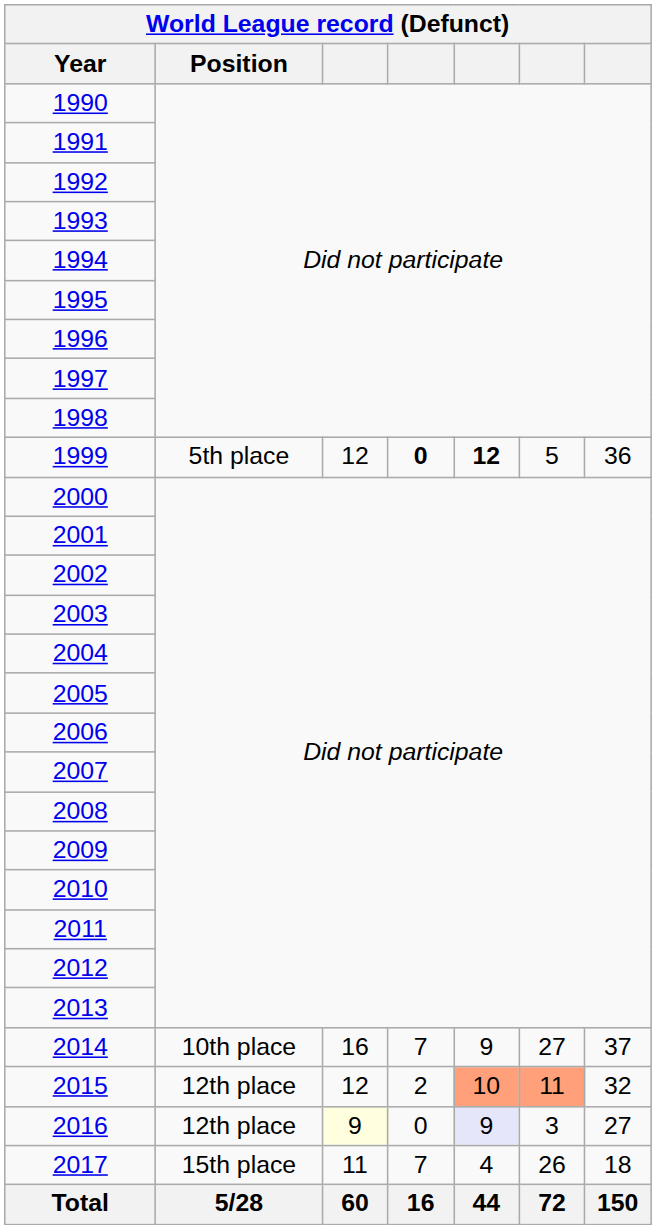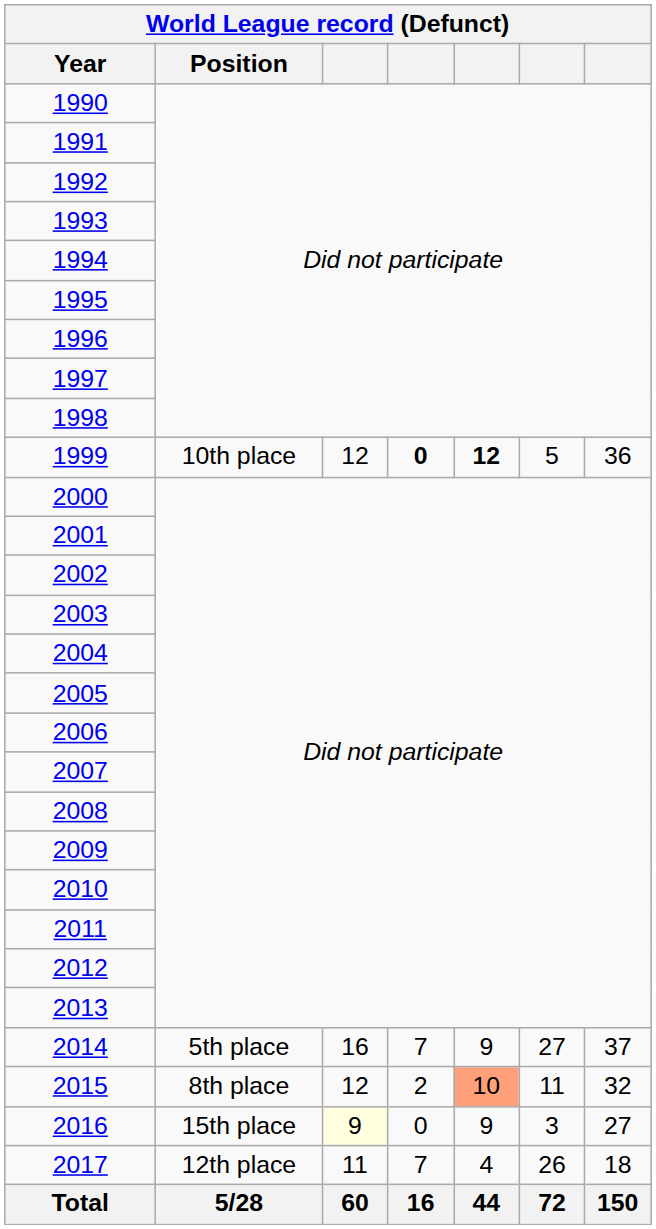 <table class="wikitable" style="text-align:center">
 <tr>
 <th colspan=7><a href='#'>World League record</a> (Defunct)</th>
 </tr>
 <tr>
 <th width=90>Year</th>
 <th width=100>Position</th>
 <th width=35></th>
 <th width=35></th>
 <th width=35></th>
 <th width=35></th>
 <th width=35></th>
 </tr>
 <tr>
 <td> <a href='#'>1990</a></td>
 <td rowspan=9 colspan=6><em>Did not participate</em></td>
 </tr>
 <tr>
 <td> <a href='#'>1991</a></td>
 </tr>
 <tr>
 <td> <a href='#'>1992</a></td>
 </tr>
 <tr>
 <td> <a href='#'>1993</a></td>
 </tr>
 <tr>
 <td> <a href='#'>1994</a></td>
 </tr>
 <tr>
 <td> <a href='#'>1995</a></td>
 </tr>
 <tr>
 <td> <a href='#'>1996</a></td>
 </tr>
 <tr>
 <td> <a href='#'>1997</a></td>
 </tr>
 <tr>
 <td> <a href='#'>1998</a></td>
 </tr>
 <tr>
 <td> <a href='#'>1999</a></td>
-<td>5th place</td>
+<td>10th place</td>
 <td>12</td>
 <td><strong>0</strong></td>
 <td><strong>12</strong></td>
 <td>5</td>
 <td>36</td>
 </tr>
 <tr>
 <td> <a href='#'>2000</a></td>
 <td rowspan=14 colspan=6><em>Did not participate</em></td>
 </tr>
 <tr>
 <td> <a href='#'>2001</a></td>
 </tr>
 <tr>
 <td> <a href='#'>2002</a></td>
 </tr>
 <tr>
 <td> <a href='#'>2003</a></td>
 </tr>
 <tr>
 <td> <a href='#'>2004</a></td>
 </tr>
 <tr>
 <td> <a href='#'>2005</a></td>
 </tr>
 <tr>
 <td> <a href='#'>2006</a></td>
 </tr>
 <tr>
 <td> <a href='#'>2007</a></td>
 </tr>
 <tr>
 <td> <a href='#'>2008</a></td>
 </tr>
 <tr>
 <td> <a href='#'>2009</a></td>
 </tr>
 <tr>
 <td> <a href='#'>2010</a></td>
 </tr>
 <tr>
 <td> <a href='#'>2011</a></td>
 </tr>
 <tr>
 <td> <a href='#'>2012</a></td>
 </tr>
 <tr>
 <td> <a href='#'>2013</a></td>
 </tr>
 <tr>
 <td> <a href='#'>2014</a></td>
-<td>10th place</td>
+<td>5th place</td>
 <td>16</td>
 <td>7</td>
 <td>9</td>
 <td>27</td>
 <td>37</td>
 </tr>
 <tr>
 <td> <a href='#'>2015</a></td>
-<td>12th place</td>
+<td>8th place</td>
 <td>12</td>
 <td>2</td>
 <td style="background: lightsalmon;">10</td>
-<td style="background: lightsalmon;">11</td>
+<td>11</td>
 <td>32</td>
 </tr>
 <tr>
 <td> <a href='#'>2016</a></td>
-<td>12th place</td>
+<td>15th place</td>
 <td style="background: lightyellow;">9</td>
 <td>0</td>
-<td style="background: lavender;">9</td>
+<td>9</td>
 <td>3</td>
 <td>27</td>
 </tr>
 <tr>
 <td> <a href='#'>2017</a></td>
-<td>15th place</td>
+<td>12th place</td>
 <td>11</td>
 <td>7</td>
 <td>4</td>
 <td>26</td>
 <td>18</td>
 </tr>
 <tr>
 <th>Total</th>
 <th>5/28</th>
 <th>60</th>
 <th>16</th>
 <th>44</th>
 <th>72</th>
 <th>150</th>
 </tr>
 </table>
